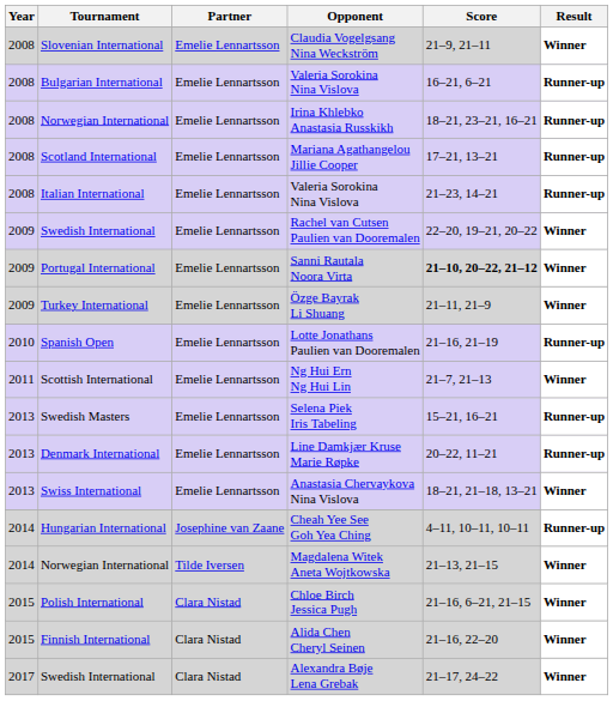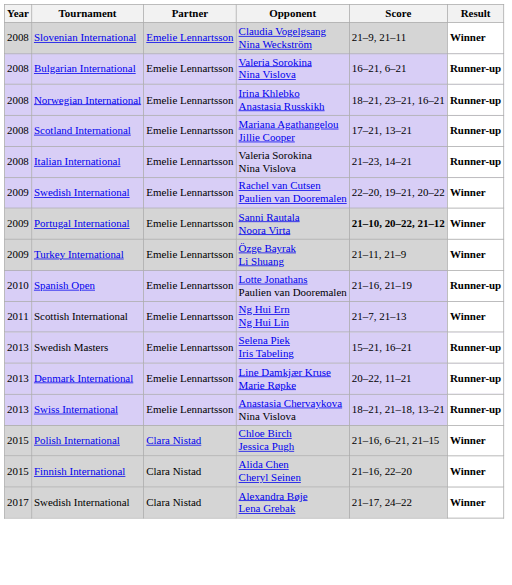 <table class="sortable wikitable" style="font-size: 90%;">
 <tr>
 <th>Year</th>
 <th>Tournament</th>
 <th>Partner</th>
 <th>Opponent</th>
 <th>Score</th>
 <th>Result</th>
 </tr>
 <tr style="background:#D5D5D5">
 <td align="center">2008</td>
 <td align="left"><a href='#'>Slovenian International</a></td>
 <td align="left"> <a href='#'>Emelie Lennartsson</a></td>
 <td align="left"> <a href='#'>Claudia Vogelgsang</a><br> <a href='#'>Nina Weckström</a></td>
 <td align="left">21–9, 21–11</td>
 <td style="text-align:left; background:white"> <strong>Winner</strong></td>
 </tr>
 <tr style="background:#D8CEF6">
 <td align="center">2008</td>
 <td align="left"><a href='#'>Bulgarian International</a></td>
 <td align="left"> Emelie Lennartsson</td>
 <td align="left"> <a href='#'>Valeria Sorokina</a><br> <a href='#'>Nina Vislova</a></td>
 <td align="left">16–21, 6–21</td>
 <td style="text-align:left; background:white"> <strong>Runner-up</strong></td>
 </tr>
 <tr style="background:#D8CEF6">
 <td align="center">2008</td>
 <td align="left"><a href='#'>Norwegian International</a></td>
 <td align="left"> Emelie Lennartsson</td>
 <td align="left"> <a href='#'>Irina Khlebko</a><br> <a href='#'>Anastasia Russkikh</a></td>
 <td align="left">18–21, 23–21, 16–21</td>
 <td style="text-align:left; background:white"> <strong>Runner-up</strong></td>
 </tr>
 <tr style="background:#D8CEF6">
 <td align="center">2008</td>
 <td align="left"><a href='#'>Scotland International</a></td>
 <td align="left"> Emelie Lennartsson</td>
 <td align="left"> <a href='#'>Mariana Agathangelou</a><br> <a href='#'>Jillie Cooper</a></td>
 <td align="left">17–21, 13–21</td>
 <td style="text-align:left; background:white"> <strong>Runner-up</strong></td>
 </tr>
 <tr style="background:#D8CEF6">
 <td align="center">2008</td>
 <td align="left"><a href='#'>Italian International</a></td>
 <td align="left"> Emelie Lennartsson</td>
 <td align="left"> Valeria Sorokina<br> Nina Vislova</td>
 <td align="left">21–23, 14–21</td>
 <td style="text-align:left; background:white"> <strong>Runner-up</strong></td>
 </tr>
 <tr style="background:#D8CEF6">
 <td align="center">2009</td>
 <td align="left"><a href='#'>Swedish International</a></td>
 <td align="left"> Emelie Lennartsson</td>
 <td align="left"> <a href='#'>Rachel van Cutsen</a><br> <a href='#'>Paulien van Dooremalen</a></td>
 <td align="left">22–20, 19–21, 20–22</td>
 <td style="text-align:left; background:white"> <strong>Winner</strong></td>
 </tr>
 <tr style="background:#D5D5D5">
 <td align="center">2009</td>
 <td align="left"><a href='#'>Portugal International</a></td>
 <td align="left"> Emelie Lennartsson</td>
 <td align="left"> <a href='#'>Sanni Rautala</a><br> <a href='#'>Noora Virta</a></td>
 <td align="left"><strong>21–10, 20–22, 21–12</strong></td>
 <td style="text-align:left; background:white"> <strong>Winner</strong></td>
 </tr>
 <tr style="background:#D5D5D5">
 <td align="center">2009</td>
 <td align="left"><a href='#'>Turkey International</a></td>
 <td align="left"> Emelie Lennartsson</td>
 <td align="left"> <a href='#'>Özge Bayrak</a><br> <a href='#'>Li Shuang</a></td>
 <td align="left">21–11, 21–9</td>
 <td style="text-align:left; background:white"> <strong>Winner</strong></td>
 </tr>
 <tr style="background:#D8CEF6">
 <td align="center">2010</td>
 <td align="left"><a href='#'>Spanish Open</a></td>
 <td align="left"> Emelie Lennartsson</td>
 <td align="left"> <a href='#'>Lotte Jonathans</a><br> Paulien van Dooremalen</td>
 <td align="left">21–16, 21–19</td>
 <td style="text-align:left; background:white"> <strong>Runner-up</strong></td>
 </tr>
 <tr style="background:#D8CEF6">
 <td align="center">2011</td>
 <td align="left">Scottish International</td>
 <td align="left"> Emelie Lennartsson</td>
 <td align="left"> <a href='#'>Ng Hui Ern</a><br> <a href='#'>Ng Hui Lin</a></td>
 <td align="left">21–7, 21–13</td>
 <td style="text-align:left; background:white"> <strong>Winner</strong></td>
 </tr>
 <tr style="background:#D8CEF6">
 <td align="center">2013</td>
 <td align="left">Swedish Masters</td>
 <td align="left"> Emelie Lennartsson</td>
 <td align="left"> <a href='#'>Selena Piek</a><br> <a href='#'>Iris Tabeling</a></td>
 <td align="left">15–21, 16–21</td>
 <td style="text-align:left; background:white"> <strong>Runner-up</strong></td>
 </tr>
 <tr style="background:#D8CEF6">
 <td align="center">2013</td>
 <td align="left"><a href='#'>Denmark International</a></td>
 <td align="left"> Emelie Lennartsson</td>
 <td align="left"> <a href='#'>Line Damkjær Kruse</a><br> <a href='#'>Marie Røpke</a></td>
 <td align="left">20–22, 11–21</td>
 <td style="text-align:left; background:white"> <strong>Runner-up</strong></td>
 </tr>
 <tr style="background:#D8CEF6">
 <td align="center">2013</td>
 <td align="left"><a href='#'>Swiss International</a></td>
 <td align="left"> Emelie Lennartsson</td>
 <td align="left"> <a href='#'>Anastasia Chervaykova</a><br> Nina Vislova</td>
 <td align="left">18–21, 21–18, 13–21</td>
-<td style="text-align:left; background:white"> <strong>Winner</strong></td>
-</tr>
-<tr style="background:#D5D5D5">
-<td align="center">2014</td>
-<td align="left"><a href='#'>Hungarian International</a></td>
-<td align="left"> <a href='#'>Josephine van Zaane</a></td>
-<td align="left"> <a href='#'>Cheah Yee See</a><br> <a href='#'>Goh Yea Ching</a></td>
-<td align="left">4–11, 10–11, 10–11</td>
 <td style="text-align:left; background:white"> <strong>Runner-up</strong></td>
-</tr>
-<tr style="background:#D5D5D5">
-<td align="center">2014</td>
-<td align="left">Norwegian International</td>
-<td align="left"> <a href='#'>Tilde Iversen</a></td>
-<td align="left"> <a href='#'>Magdalena Witek</a><br> <a href='#'>Aneta Wojtkowska</a></td>
-<td align="left">21–13, 21–15</td>
-<td style="text-align:left; background:white"> <strong>Winner</strong></td>
 </tr>
 <tr style="background:#D5D5D5">
 <td align="center">2015</td>
 <td align="left"><a href='#'>Polish International</a></td>
 <td align="left"> <a href='#'>Clara Nistad</a></td>
 <td align="left"> <a href='#'>Chloe Birch</a><br> <a href='#'>Jessica Pugh</a></td>
 <td align="left">21–16, 6–21, 21–15</td>
 <td style="text-align:left; background:white"> <strong>Winner</strong></td>
 </tr>
 <tr style="background:#D5D5D5">
 <td align="center">2015</td>
 <td align="left"><a href='#'>Finnish International</a></td>
 <td align="left"> Clara Nistad</td>
 <td align="left"> <a href='#'>Alida Chen</a><br> <a href='#'>Cheryl Seinen</a></td>
 <td align="left">21–16, 22–20</td>
 <td style="text-align:left; background:white"> <strong>Winner</strong></td>
 </tr>
 <tr style="background:#D5D5D5">
 <td align="center">2017</td>
 <td align="left">Swedish International</td>
 <td align="left"> Clara Nistad</td>
 <td align="left"> <a href='#'>Alexandra Bøje</a><br> <a href='#'>Lena Grebak</a></td>
 <td align="left">21–17, 24–22</td>
 <td style="text-align:left; background:white"> <strong>Winner</strong></td>
 </tr>
 </table>
